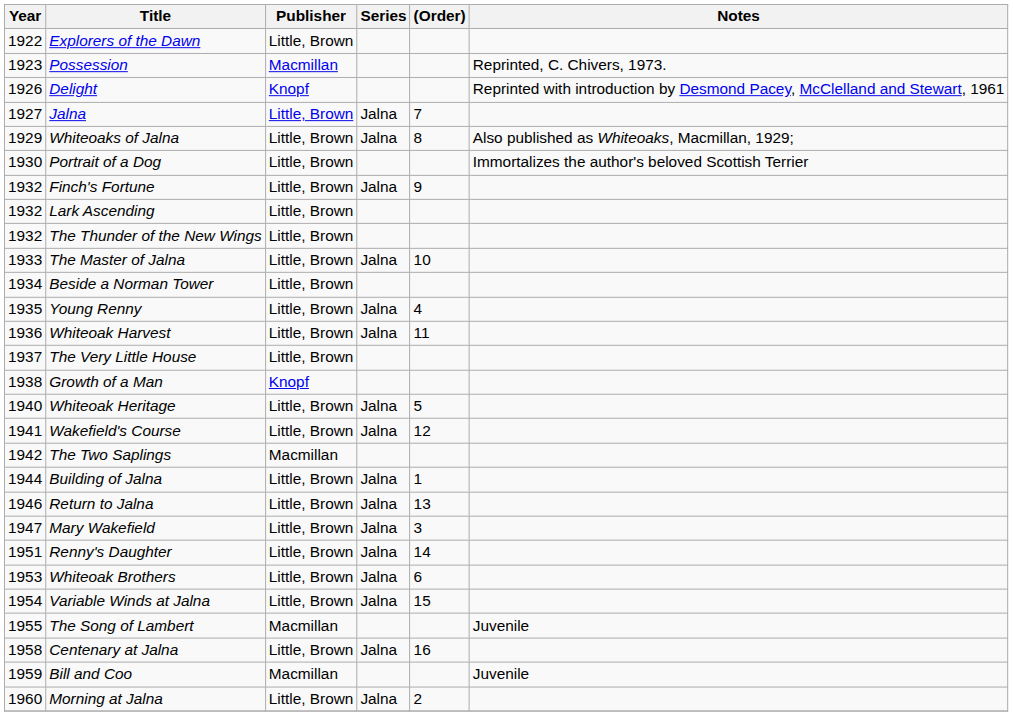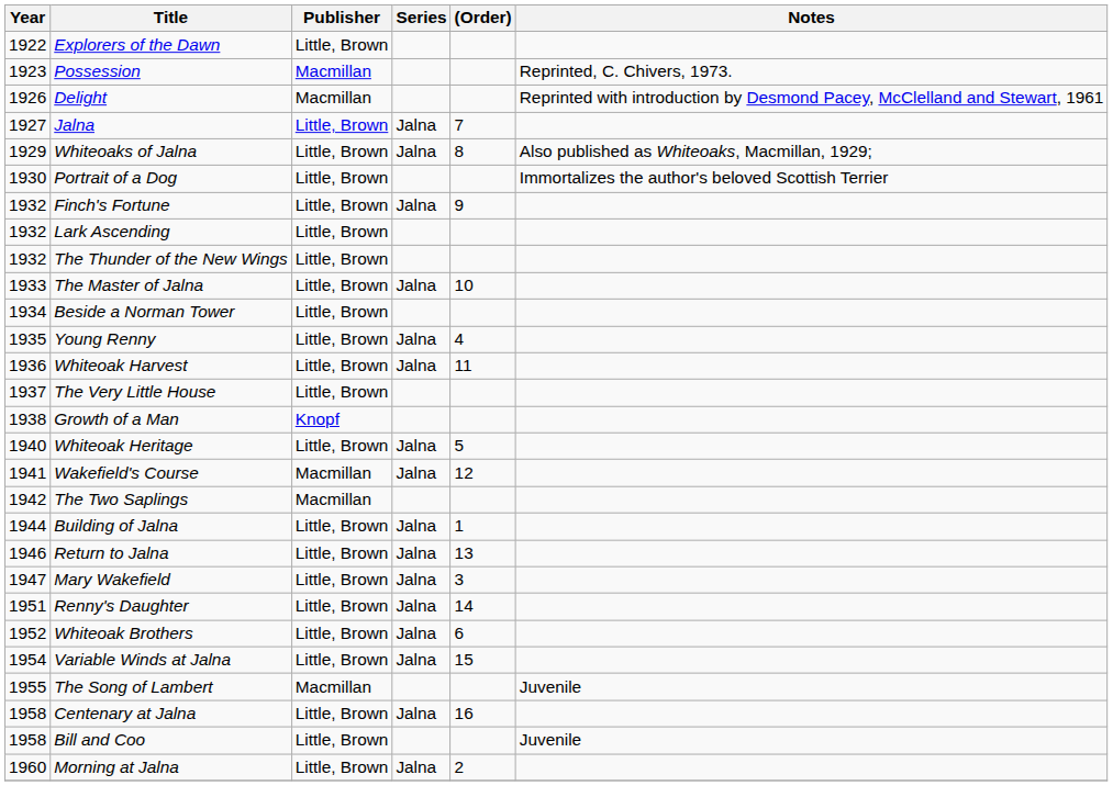 <table class="wikitable sortable">
 <tr>
 <th>Year</th>
 <th>Title</th>
 <th>Publisher</th>
 <th>Series</th>
 <th>(Order)</th>
 <th>Notes</th>
 </tr>
 <tr>
 <td>1922</td>
 <td><em><a href='#'>Explorers of the Dawn</a></em></td>
 <td>Little, Brown</td>
 <td></td>
 <td></td>
 <td></td>
 </tr>
 <tr>
 <td>1923</td>
 <td><em><a href='#'>Possession</a></em></td>
 <td><a href='#'>Macmillan</a></td>
 <td></td>
 <td></td>
 <td>Reprinted, C. Chivers, 1973.</td>
 </tr>
 <tr>
 <td>1926</td>
 <td><em><a href='#'>Delight</a></em></td>
-<td><a href='#'>Knopf</a></td>
+<td>Macmillan</td>
 <td></td>
 <td></td>
 <td>Reprinted with introduction by <a href='#'>Desmond Pacey</a>, <a href='#'>McClelland and Stewart</a>, 1961</td>
 </tr>
 <tr>
 <td>1927</td>
 <td><em><a href='#'>Jalna</a></em></td>
 <td><a href='#'>Little, Brown</a></td>
 <td>Jalna</td>
 <td>7</td>
 <td></td>
 </tr>
 <tr>
 <td>1929</td>
 <td><em>Whiteoaks of Jalna</em></td>
 <td>Little, Brown</td>
 <td>Jalna</td>
 <td>8</td>
 <td>Also published as <em>Whiteoaks</em>, Macmillan, 1929; </td>
 </tr>
 <tr>
 <td>1930</td>
 <td><em>Portrait of a Dog</em></td>
 <td>Little, Brown</td>
 <td></td>
 <td></td>
 <td>Immortalizes the author's beloved Scottish Terrier</td>
 </tr>
 <tr>
 <td>1932</td>
 <td><em>Finch's Fortune</em></td>
 <td>Little, Brown</td>
 <td>Jalna</td>
 <td>9</td>
 <td></td>
 </tr>
 <tr>
 <td>1932</td>
 <td><em>Lark Ascending</em></td>
 <td>Little, Brown</td>
 <td></td>
 <td></td>
 <td></td>
 </tr>
 <tr>
 <td>1932</td>
 <td><em>The Thunder of the New Wings</em></td>
 <td>Little, Brown</td>
 <td></td>
 <td></td>
 <td></td>
 </tr>
 <tr>
 <td>1933</td>
 <td><em>The Master of Jalna</em></td>
 <td>Little, Brown</td>
 <td>Jalna</td>
 <td>10</td>
 <td></td>
 </tr>
 <tr>
 <td>1934</td>
 <td><em>Beside a Norman Tower</em></td>
 <td>Little, Brown</td>
 <td></td>
 <td></td>
 <td></td>
 </tr>
 <tr>
 <td>1935</td>
 <td><em>Young Renny</em></td>
 <td>Little, Brown</td>
 <td>Jalna</td>
 <td>4</td>
 <td></td>
 </tr>
 <tr>
 <td>1936</td>
 <td><em>Whiteoak Harvest</em></td>
 <td>Little, Brown</td>
 <td>Jalna</td>
 <td>11</td>
 <td></td>
 </tr>
 <tr>
 <td>1937</td>
 <td><em>The Very Little House</em></td>
 <td>Little, Brown</td>
 <td></td>
 <td></td>
 <td></td>
 </tr>
 <tr>
 <td>1938</td>
 <td><em>Growth of a Man</em></td>
 <td><a href='#'>Knopf</a></td>
 <td></td>
 <td></td>
 <td></td>
 </tr>
 <tr>
 <td>1940</td>
 <td><em>Whiteoak Heritage</em></td>
 <td>Little, Brown</td>
 <td>Jalna</td>
 <td>5</td>
 <td></td>
 </tr>
 <tr>
 <td>1941</td>
 <td><em>Wakefield's Course</em></td>
-<td>Little, Brown</td>
+<td>Macmillan</td>
 <td>Jalna</td>
 <td>12</td>
 <td></td>
 </tr>
 <tr>
 <td>1942</td>
 <td><em>The Two Saplings</em></td>
 <td>Macmillan</td>
 <td></td>
 <td></td>
 <td></td>
 </tr>
 <tr>
 <td>1944</td>
 <td><em>Building of Jalna</em></td>
 <td>Little, Brown</td>
 <td>Jalna</td>
 <td>1</td>
 <td></td>
 </tr>
 <tr>
 <td>1946</td>
 <td><em>Return to Jalna</em></td>
 <td>Little, Brown</td>
 <td>Jalna</td>
 <td>13</td>
 <td></td>
 </tr>
 <tr>
 <td>1947</td>
 <td><em>Mary Wakefield</em></td>
 <td>Little, Brown</td>
 <td>Jalna</td>
 <td>3</td>
 <td></td>
 </tr>
 <tr>
 <td>1951</td>
 <td><em>Renny's Daughter</em></td>
 <td>Little, Brown</td>
 <td>Jalna</td>
 <td>14</td>
 <td></td>
 </tr>
 <tr>
-<td>1953</td>
+<td>1952</td>
 <td><em>Whiteoak Brothers</em></td>
 <td>Little, Brown</td>
 <td>Jalna</td>
 <td>6</td>
 <td></td>
 </tr>
 <tr>
 <td>1954</td>
 <td><em>Variable Winds at Jalna</em></td>
 <td>Little, Brown</td>
 <td>Jalna</td>
 <td>15</td>
 <td></td>
 </tr>
 <tr>
 <td>1955</td>
 <td><em>The Song of Lambert</em></td>
 <td>Macmillan</td>
 <td></td>
 <td></td>
 <td>Juvenile</td>
 </tr>
 <tr>
 <td>1958</td>
 <td><em>Centenary at Jalna</em></td>
 <td>Little, Brown</td>
 <td>Jalna</td>
 <td>16</td>
 <td></td>
 </tr>
 <tr>
-<td>1959</td>
+<td>1958</td>
 <td><em>Bill and Coo</em></td>
-<td>Macmillan</td>
+<td>Little, Brown</td>
 <td></td>
 <td></td>
 <td>Juvenile</td>
 </tr>
 <tr>
 <td>1960</td>
 <td><em>Morning at Jalna</em></td>
 <td>Little, Brown</td>
 <td>Jalna</td>
 <td>2</td>
 <td></td>
 </tr>
 <tr>
 </tr>
 </table>
